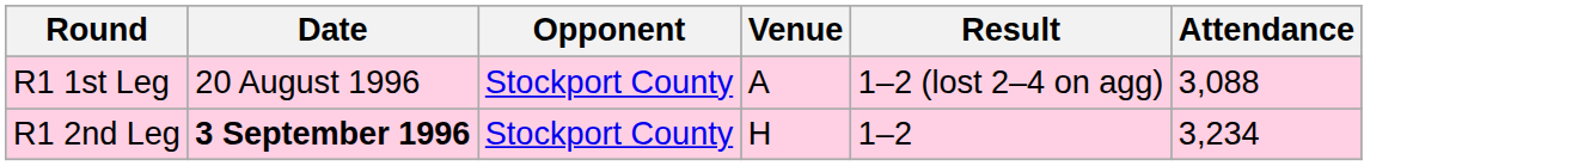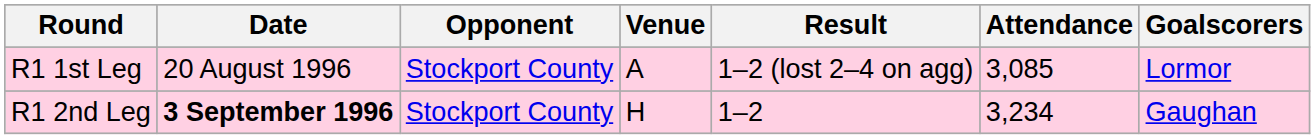 <table class="wikitable">
 <tr>
 <th>Round</th>
 <th>Date</th>
 <th>Opponent</th>
 <th>Venue</th>
 <th>Result</th>
 <th>Attendance</th>
+<th>Goalscorers</th>
 </tr>
 <tr style="background-color: #ffd0e3;">
 <td>R1 1st Leg</td>
 <td>20 August 1996</td>
 <td><a href='#'>Stockport County</a></td>
 <td>A</td>
 <td>1–2 (lost 2–4 on agg)</td>
-<td>3,088</td>
+<td>3,085</td>
+<td><a href='#'>Lormor</a></td>
 </tr>
 <tr style="background-color: #ffd0e3;">
 <td>R1 2nd Leg</td>
 <td><strong>3 September 1996</strong></td>
 <td><a href='#'>Stockport County</a></td>
 <td>H</td>
 <td>1–2</td>
 <td>3,234</td>
+<td><a href='#'>Gaughan</a></td>
 </tr>
 </table>
